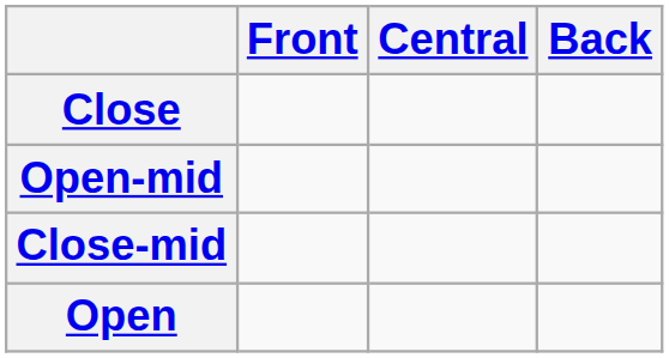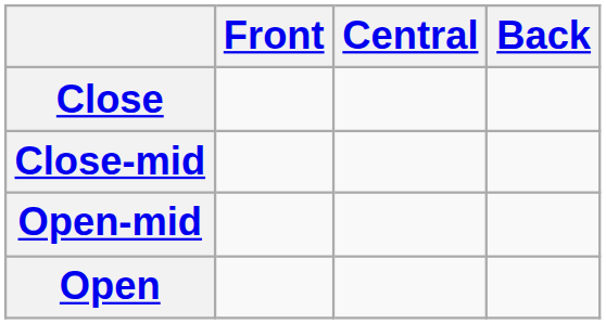 <table class="wikitable" style="text-align:center">
 <tr>
 <th></th>
 <th><a href='#'>Front</a></th>
 <th><a href='#'>Central</a></th>
 <th><a href='#'>Back</a></th>
 </tr>
 <tr align="center">
 <th><a href='#'>Close</a></th>
 <td> </td>
 <td></td>
 <td> </td>
 </tr>
+<tr align="center">
+<th><a href='#'>Close-mid</a></th>
+<td></td>
+<td></td>
+<td></td>
+</tr>
 <tr>
 <th><a href='#'>Open-mid</a></th>
 <td> </td>
 <td></td>
 <td> </td>
-</tr>
-<tr align="center">
-<th><a href='#'>Close-mid</a></th>
-<td></td>
-<td></td>
-<td></td>
 </tr>
 <tr align="center">
 <th><a href='#'>Open</a></th>
 <td></td>
 <td> </td>
 <td></td>
 </tr>
 </table>
